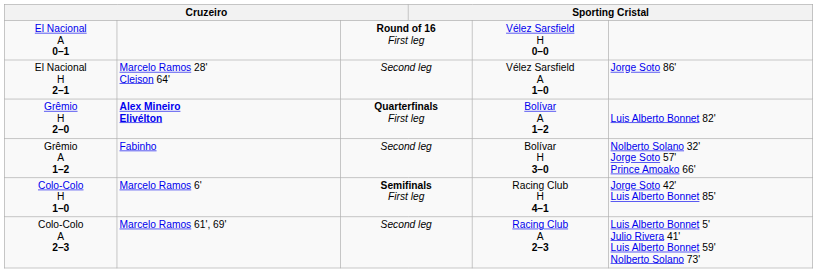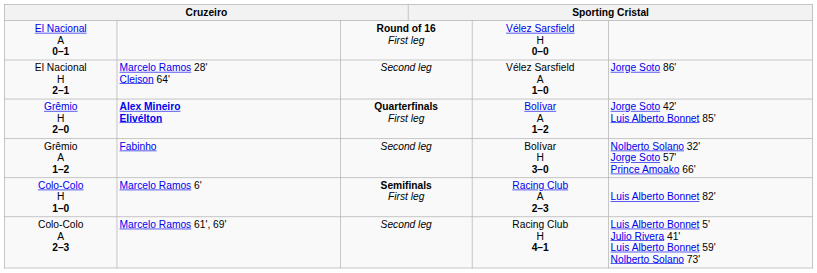 <table width=100% border=0 class=wikitable>
 <tr valign=top>
 <th colspan=3 width=45%>Cruzeiro</th>
 <th colspan=3 width=45%>Sporting Cristal</th>
 </tr>
 <tr valign=top align=center>
 <td> <a href='#'>El Nacional</a> <br>A<br> <strong>0–1</strong></td>
 <td align=left></td>
 <td colspan=2><strong>Round of 16</strong> <br> <em>First leg</em></td>
 <td> <a href='#'>Vélez Sarsfield</a> <br>H<br> <strong>0–0</strong></td>
 <td align=left></td>
 </tr>
 <tr valign=top align=center>
 <td> El Nacional <br>H<br> <strong>2–1</strong><br><small></small></td>
 <td align=left><a href='#'>Marcelo Ramos</a> 28'<br><a href='#'>Cleison</a> 64'</td>
 <td colspan=2><em>Second leg</em></td>
 <td> Vélez Sarsfield<br>A<br><strong>1–0</strong></td>
 <td align=left><a href='#'>Jorge Soto</a> 86'</td>
 </tr>
 <tr valign=top align=center>
 <td> <a href='#'>Grêmio</a> <br>H<br><strong>2–0</strong></td>
 <td align=left><strong><a href='#'>Alex Mineiro</a><br><a href='#'>Elivélton</a></strong></td>
 <td colspan=2><strong>Quarterfinals</strong> <br> <em>First leg</em></td>
 <td> <a href='#'>Bolívar</a> <br>A<br><strong>1–2</strong></td>
-<td align=left><br><a href='#'>Luis Alberto Bonnet</a> 82'</td>
+<td align=left><a href='#'>Jorge Soto</a> 42' <br> <a href='#'>Luis Alberto Bonnet</a> 85'</td>
 </tr>
 <tr valign=top align=center>
 <td> Grêmio<br>A<br><strong>1–2</strong></td>
 <td align=left><a href='#'>Fabinho</a></td>
 <td colspan=2><em>Second leg</em></td>
 <td> Bolívar<br>H<br><strong>3–0</strong></td>
 <td align=left><a href='#'>Nolberto Solano</a> 32'<br><a href='#'>Jorge Soto</a> 57' <br> <a href='#'>Prince Amoako</a> 66'</td>
 </tr>
 <tr valign=top align=center>
 <td> <a href='#'>Colo-Colo</a> <br>H<br><strong>1–0</strong></td>
 <td align=left><a href='#'>Marcelo Ramos</a> 6'</td>
 <td colspan=2><strong>Semifinals</strong> <br> <em>First leg</em></td>
-<td> Racing Club<br>H<br><strong>4–1</strong></td>
-<td align=left><a href='#'>Jorge Soto</a> 42' <br> <a href='#'>Luis Alberto Bonnet</a> 85'</td>
+<td> <a href='#'>Racing Club</a> <br>A<br><strong>2–3</strong></td>
+<td align=left><br><a href='#'>Luis Alberto Bonnet</a> 82'</td>
 </tr>
 <tr valign=top align=center>
 <td> Colo-Colo<br>A<br><strong>2–3</strong><br><small></small></td>
 <td align=left><a href='#'>Marcelo Ramos</a> 61', 69'</td>
 <td colspan=2><em>Second leg</em></td>
-<td> <a href='#'>Racing Club</a> <br>A<br><strong>2–3</strong></td>
+<td> Racing Club<br>H<br><strong>4–1</strong></td>
 <td align=left><a href='#'>Luis Alberto Bonnet</a> 5' <br> <a href='#'>Julio Rivera</a> 41' <br> <a href='#'>Luis Alberto Bonnet</a> 59' <br> <a href='#'>Nolberto Solano</a> 73'</td>
 </tr>
 </table>
